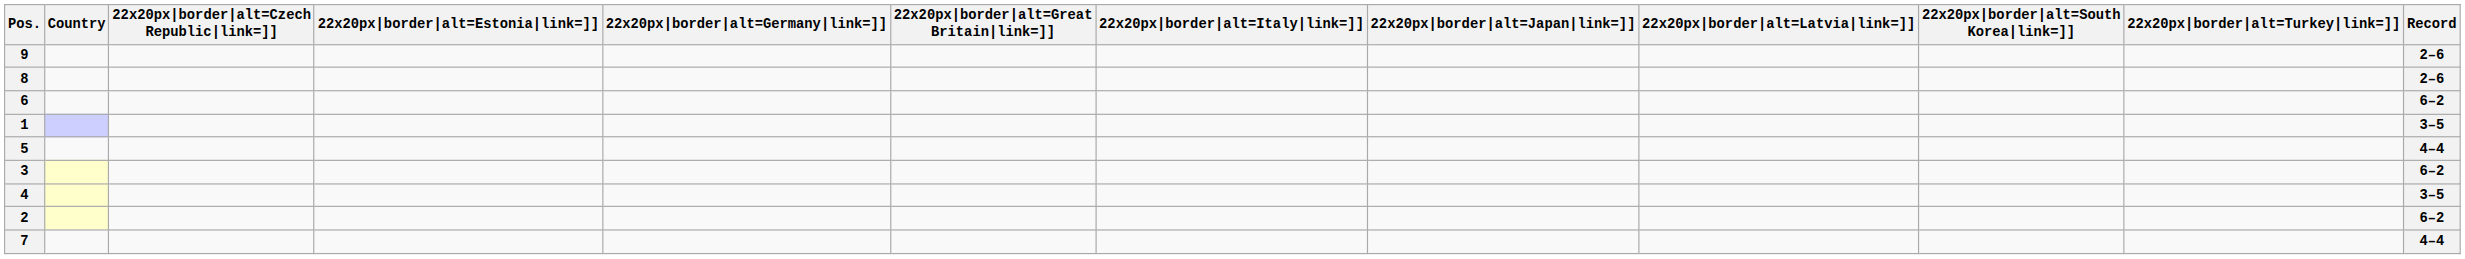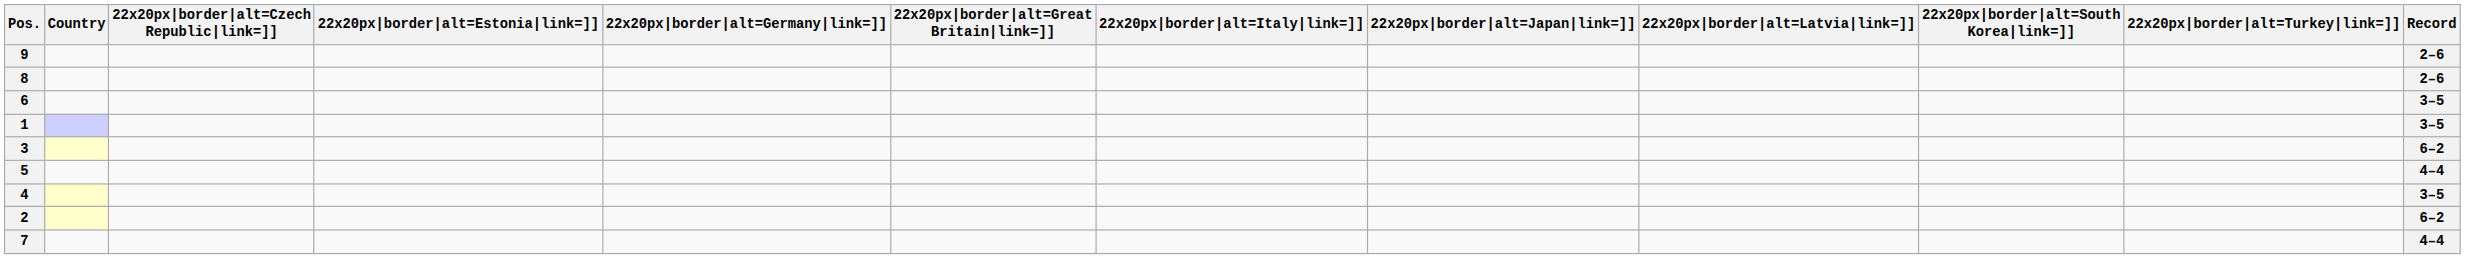 <table class="wikitable sortable nowrap" style="text-align:center; font-size:0.9em;">
 <tr>
 <th>Pos.</th>
 <th>Country</th>
 <th [[Image:>22x20px|border|alt=Czech Republic|link=]]</th>
 <th [[Image:>22x20px|border|alt=Estonia|link=]]</th>
 <th [[Image:>22x20px|border|alt=Germany|link=]]</th>
 <th [[Image:>22x20px|border|alt=Great Britain|link=]]</th>
 <th [[Image:>22x20px|border|alt=Italy|link=]]</th>
 <th [[Image:>22x20px|border|alt=Japan|link=]]</th>
 <th [[Image:>22x20px|border|alt=Latvia|link=]]</th>
 <th [[Image:>22x20px|border|alt=South Korea|link=]]</th>
 <th [[Image:>22x20px|border|alt=Turkey|link=]]</th>
 <th>Record</th>
 </tr>
 <tr>
 <th>9</th>
 <td style="text-align:left;"></td>
 <td> </td>
 <td> </td>
 <td> </td>
 <td> </td>
 <td> </td>
 <td> </td>
 <td> </td>
 <td> </td>
 <td> </td>
 <th>2–6</th>
 </tr>
 <tr>
 <th>8</th>
 <td style="text-align:left;"></td>
 <td> </td>
 <td> </td>
 <td> </td>
 <td> </td>
 <td> </td>
 <td> </td>
 <td> </td>
 <td> </td>
 <td> </td>
 <th>2–6</th>
 </tr>
 <tr>
 <th>6</th>
 <td style="text-align:left;"></td>
 <td> </td>
 <td> </td>
 <td> </td>
 <td> </td>
 <td> </td>
 <td> </td>
 <td> </td>
 <td> </td>
 <td> </td>
-<th>6–2</th>
+<th>3–5</th>
 </tr>
 <tr>
 <th>1</th>
 <td style="text-align:left; background:#cccfff;"></td>
 <td> </td>
 <td> </td>
 <td> </td>
 <td> </td>
 <td> </td>
 <td> </td>
 <td> </td>
 <td> </td>
 <td> </td>
 <th>3–5</th>
 </tr>
 <tr>
+<th>3</th>
+<td style="text-align:left; background:#ffffcc;"></td>
+<td> </td>
+<td> </td>
+<td> </td>
+<td> </td>
+<td> </td>
+<td> </td>
+<td> </td>
+<td> </td>
+<td> </td>
+<th>6–2</th>
+</tr>
+<tr>
 <th>5</th>
 <td style="text-align:left;"></td>
 <td> </td>
 <td> </td>
 <td> </td>
 <td> </td>
 <td> </td>
 <td> </td>
 <td> </td>
 <td> </td>
 <td> </td>
 <th>4–4</th>
-</tr>
-<tr>
-<th>3</th>
-<td style="text-align:left; background:#ffffcc;"></td>
-<td> </td>
-<td> </td>
-<td> </td>
-<td> </td>
-<td> </td>
-<td> </td>
-<td> </td>
-<td> </td>
-<td> </td>
-<th>6–2</th>
 </tr>
 <tr>
 <th>4</th>
 <td style="text-align:left; background:#ffffcc;"></td>
 <td> </td>
 <td> </td>
 <td> </td>
 <td> </td>
 <td> </td>
 <td> </td>
 <td> </td>
 <td> </td>
 <td> </td>
 <th>3–5</th>
 </tr>
 <tr>
 <th>2</th>
 <td style="text-align:left; background:#ffffcc;"></td>
 <td> </td>
 <td> </td>
 <td> </td>
 <td> </td>
 <td> </td>
 <td> </td>
 <td> </td>
 <td> </td>
 <td> </td>
 <th>6–2</th>
 </tr>
 <tr>
 <th>7</th>
 <td style="text-align:left;"></td>
 <td> </td>
 <td> </td>
 <td> </td>
 <td> </td>
 <td> </td>
 <td> </td>
 <td> </td>
 <td> </td>
 <td> </td>
 <th>4–4</th>
 </tr>
 </table>
